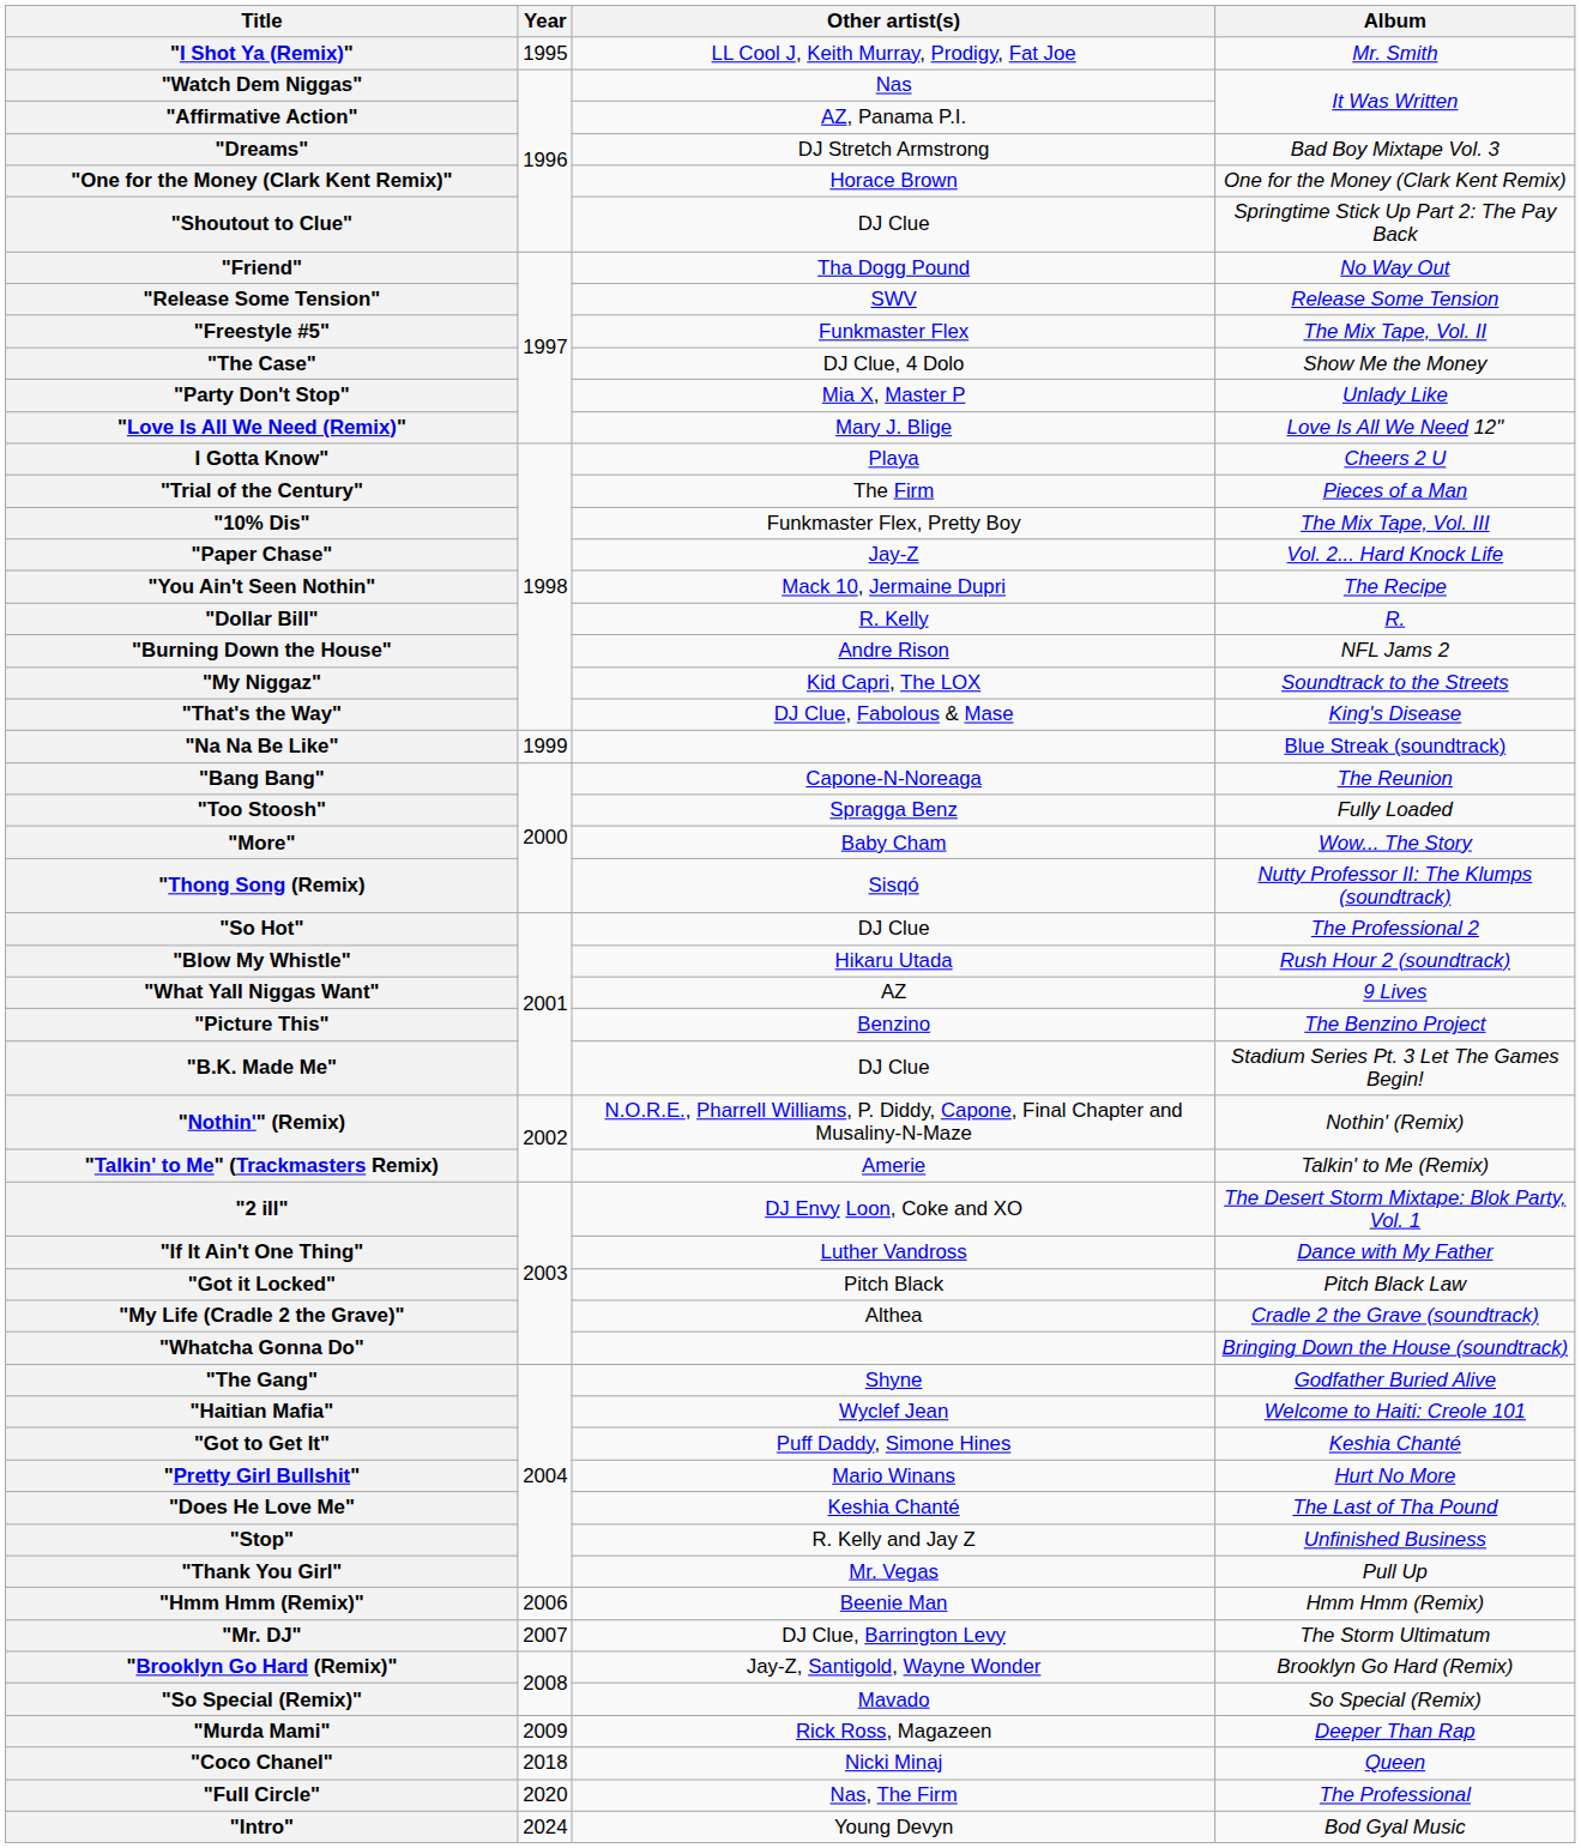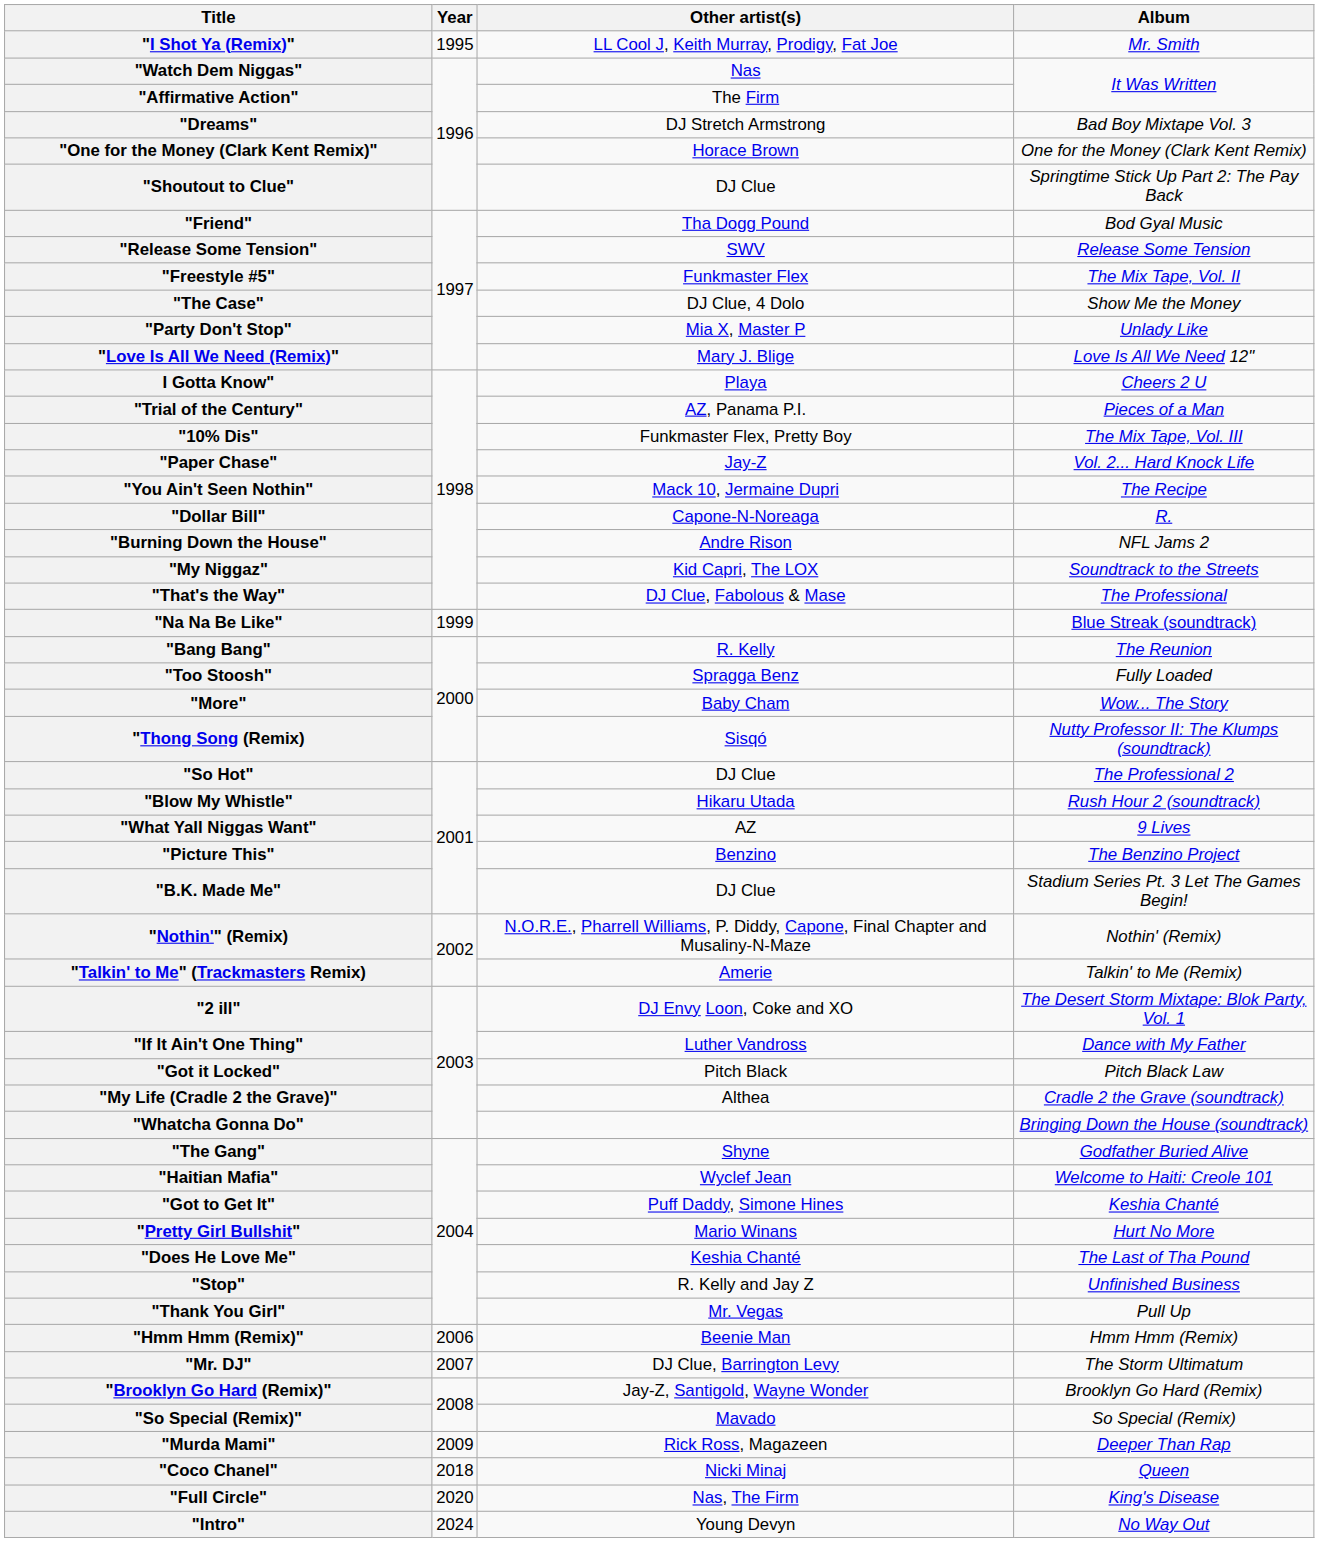 <table class="wikitable plainrowheaders" style="text-align:center;">
 <tr>
 <th scope="col" style="width:25em;">Title</th>
 <th scope="col">Year</th>
 <th scope="col">Other artist(s)</th>
 <th scope="col">Album</th>
 </tr>
 <tr>
 <th scope="row">"<a href='#'>I Shot Ya (Remix)</a>"</th>
 <td>1995</td>
 <td><a href='#'>LL Cool J</a>, <a href='#'>Keith Murray</a>, <a href='#'>Prodigy</a>, <a href='#'>Fat Joe</a></td>
 <td><em><a href='#'>Mr. Smith</a></em></td>
 </tr>
 <tr>
 <th scope="row">"Watch Dem Niggas"</th>
 <td rowspan="5">1996</td>
 <td><a href='#'>Nas</a></td>
 <td rowspan="2"><em><a href='#'>It Was Written</a></em></td>
 </tr>
 <tr>
 <th scope="row">"Affirmative Action"</th>
-<td><a href='#'>AZ</a>, Panama P.I.</td>
+<td>The <a href='#'>Firm</a></td>
 </tr>
 <tr>
 <th scope="row">"Dreams"</th>
 <td>DJ Stretch Armstrong</td>
 <td><em>Bad Boy Mixtape Vol. 3</em></td>
 </tr>
 <tr>
 <th scope="row">"One for the Money (Clark Kent Remix)"</th>
 <td><a href='#'>Horace Brown</a></td>
 <td><em>One for the Money (Clark Kent Remix)</em></td>
 </tr>
 <tr>
 <th scope="row">"Shoutout to Clue"</th>
 <td>DJ Clue</td>
 <td><em>Springtime Stick Up Part 2: The Pay Back</em></td>
 </tr>
 <tr>
 <th scope="row">"Friend"</th>
 <td rowspan="6">1997</td>
 <td><a href='#'>Tha Dogg Pound</a></td>
-<td><em><a href='#'>No Way Out</a></em></td>
+<td><em>Bod Gyal Music</em></td>
 </tr>
 <tr>
 <th scope="row">"Release Some Tension"</th>
 <td><a href='#'>SWV</a></td>
 <td><em><a href='#'>Release Some Tension</a></em></td>
 </tr>
 <tr>
 <th scope="row">"Freestyle #5"</th>
 <td><a href='#'>Funkmaster Flex</a></td>
 <td><em><a href='#'>The Mix Tape, Vol. II</a></em></td>
 </tr>
 <tr>
 <th scope="row">"The Case"</th>
 <td>DJ Clue, 4 Dolo</td>
 <td><em>Show Me the Money</em></td>
 </tr>
 <tr>
 <th scope="row">"Party Don't Stop"</th>
 <td><a href='#'>Mia X</a>, <a href='#'>Master P</a></td>
 <td><em><a href='#'>Unlady Like</a></em></td>
 </tr>
 <tr>
 <th scope="row">"<a href='#'>Love Is All We Need (Remix)</a>"</th>
 <td><a href='#'>Mary J. Blige</a></td>
 <td><em><a href='#'>Love Is All We Need</a> 12"</em></td>
 </tr>
 <tr>
 <th scope="row">I Gotta Know"</th>
 <td rowspan="9">1998</td>
 <td><a href='#'>Playa</a></td>
 <td><em><a href='#'>Cheers 2 U</a></em></td>
 </tr>
 <tr>
 <th scope="row">"Trial of the Century"</th>
-<td>The <a href='#'>Firm</a></td>
+<td><a href='#'>AZ</a>, Panama P.I.</td>
 <td><em><a href='#'>Pieces of a Man</a></em></td>
 </tr>
 <tr>
 <th scope="row">"10% Dis"</th>
 <td>Funkmaster Flex, Pretty Boy</td>
 <td><em><a href='#'>The Mix Tape, Vol. III</a></em></td>
 </tr>
 <tr>
 <th scope="row">"Paper Chase"</th>
 <td><a href='#'>Jay-Z</a></td>
 <td><em><a href='#'>Vol. 2... Hard Knock Life</a></em></td>
 </tr>
 <tr>
 <th scope="row">"You Ain't Seen Nothin"</th>
 <td><a href='#'>Mack 10</a>, <a href='#'>Jermaine Dupri</a></td>
 <td><em><a href='#'>The Recipe</a></em></td>
 </tr>
 <tr>
 <th scope="row">"Dollar Bill"</th>
-<td><a href='#'>R. Kelly</a></td>
+<td><a href='#'>Capone-N-Noreaga</a></td>
 <td><em><a href='#'>R.</a></em></td>
 </tr>
 <tr>
 <th scope="row">"Burning Down the House"</th>
 <td><a href='#'>Andre Rison</a></td>
 <td><em>NFL Jams 2</em></td>
 </tr>
 <tr>
 <th scope="row">"My Niggaz"</th>
 <td><a href='#'>Kid Capri</a>, <a href='#'>The LOX</a></td>
 <td><em><a href='#'>Soundtrack to the Streets</a></em></td>
 </tr>
 <tr>
 <th scope="row">"That's the Way"</th>
 <td><a href='#'>DJ Clue</a>, <a href='#'>Fabolous</a> & <a href='#'>Mase</a></td>
-<td><em><a href='#'>King's Disease</a></em></td>
+<td><em><a href='#'>The Professional</a></em></td>
 </tr>
 <tr>
 <th>"Na Na Be Like"</th>
 <td>1999</td>
 <td></td>
 <td><a href='#'>Blue Streak (soundtrack)</a></td>
 </tr>
 <tr>
 <th scope="row">"Bang Bang"</th>
 <td rowspan="4">2000</td>
-<td><a href='#'>Capone-N-Noreaga</a></td>
+<td><a href='#'>R. Kelly</a></td>
 <td><em><a href='#'>The Reunion</a></em></td>
 </tr>
 <tr>
 <th scope="row">"Too Stoosh"</th>
 <td><a href='#'>Spragga Benz</a></td>
 <td><em>Fully Loaded</em></td>
 </tr>
 <tr>
 <th scope="row">"More"</th>
 <td><a href='#'>Baby Cham</a></td>
 <td><em><a href='#'>Wow... The Story</a></em></td>
 </tr>
 <tr>
 <th scope="row">"<a href='#'>Thong Song</a> (Remix)</th>
 <td><a href='#'>Sisqó</a></td>
 <td><em><a href='#'>Nutty Professor II: The Klumps (soundtrack)</a></em></td>
 </tr>
 <tr>
 <th scope="row">"So Hot"</th>
 <td rowspan="5">2001</td>
 <td>DJ Clue</td>
 <td><em><a href='#'>The Professional 2</a></em></td>
 </tr>
 <tr>
 <th scope="row">"Blow My Whistle"</th>
 <td><a href='#'>Hikaru Utada</a></td>
 <td><em><a href='#'>Rush Hour 2 (soundtrack)</a></em></td>
 </tr>
 <tr>
 <th scope="row">"What Yall Niggas Want"</th>
 <td>AZ</td>
 <td><em><a href='#'>9 Lives</a></em></td>
 </tr>
 <tr>
 <th scope="row">"Picture This"</th>
 <td><a href='#'>Benzino</a></td>
 <td><em><a href='#'>The Benzino Project</a></em></td>
 </tr>
 <tr>
 <th scope="row">"B.K. Made Me"</th>
 <td>DJ Clue</td>
 <td><em>Stadium Series Pt. 3 Let The Games Begin!</em></td>
 </tr>
 <tr>
 <th scope="row">"<a href='#'>Nothin'</a>" (Remix)</th>
 <td rowspan="2">2002</td>
 <td><a href='#'>N.O.R.E.</a>, <a href='#'>Pharrell Williams</a>, P. Diddy, <a href='#'>Capone</a>, Final Chapter and Musaliny-N-Maze</td>
 <td><em>Nothin' (Remix)</em></td>
 </tr>
 <tr>
 <th scope="row">"<a href='#'>Talkin' to Me</a>" (<a href='#'>Trackmasters</a> Remix)</th>
 <td><a href='#'>Amerie</a></td>
 <td><em>Talkin' to Me (Remix)</em></td>
 </tr>
 <tr>
 <th scope="row">"2 ill"</th>
 <td rowspan="5">2003</td>
 <td><a href='#'>DJ Envy</a> <a href='#'>Loon</a>, Coke and XO</td>
 <td><em><a href='#'>The Desert Storm Mixtape: Blok Party, Vol. 1</a></em></td>
 </tr>
 <tr>
 <th scope="row">"If It Ain't One Thing"</th>
 <td><a href='#'>Luther Vandross</a></td>
 <td><em><a href='#'>Dance with My Father</a></em></td>
 </tr>
 <tr>
 <th scope="row">"Got it Locked"</th>
 <td>Pitch Black</td>
 <td><em> Pitch Black Law</em></td>
 </tr>
 <tr>
 <th scope="row">"My Life (Cradle 2 the Grave)"</th>
 <td>Althea</td>
 <td><em><a href='#'>Cradle 2 the Grave (soundtrack)</a></em></td>
 </tr>
 <tr>
 <th scope="row">"Whatcha Gonna Do"</th>
 <td></td>
 <td><em><a href='#'>Bringing Down the House (soundtrack)</a></em></td>
 </tr>
 <tr>
 <th scope="row">"The Gang"</th>
 <td rowspan="7">2004</td>
 <td><a href='#'>Shyne</a></td>
 <td><em><a href='#'>Godfather Buried Alive</a></em></td>
 </tr>
 <tr>
 <th scope="row">"Haitian Mafia"</th>
 <td><a href='#'>Wyclef Jean</a></td>
 <td><em><a href='#'>Welcome to Haiti: Creole 101</a></em></td>
 </tr>
 <tr>
 <th scope="row">"Got to Get It"</th>
 <td><a href='#'>Puff Daddy</a>, <a href='#'>Simone Hines</a></td>
 <td><em><a href='#'>Keshia Chanté</a></em></td>
 </tr>
 <tr>
 <th scope="row">"<a href='#'>Pretty Girl Bullshit</a>"</th>
 <td><a href='#'>Mario Winans</a></td>
 <td><em><a href='#'>Hurt No More</a></em></td>
 </tr>
 <tr>
 <th scope="row">"Does He Love Me"</th>
 <td><a href='#'>Keshia Chanté</a></td>
 <td><em><a href='#'>The Last of Tha Pound</a></em></td>
 </tr>
 <tr>
 <th scope="row">"Stop"</th>
 <td>R. Kelly and Jay Z</td>
 <td><em><a href='#'>Unfinished Business</a></em></td>
 </tr>
 <tr>
 <th scope="row">"Thank You Girl"</th>
 <td><a href='#'>Mr. Vegas</a></td>
 <td><em>Pull Up</em></td>
 </tr>
 <tr>
 <th scope="row">"Hmm Hmm (Remix)"</th>
 <td>2006</td>
 <td><a href='#'>Beenie Man</a></td>
 <td><em>Hmm Hmm (Remix)</em></td>
 </tr>
 <tr>
 <th scope="row">"Mr. DJ"</th>
 <td>2007</td>
 <td>DJ Clue, <a href='#'>Barrington Levy</a></td>
 <td><em>The Storm Ultimatum</em></td>
 </tr>
 <tr>
 <th scope="row">"<a href='#'>Brooklyn Go Hard</a> (Remix)"</th>
 <td rowspan="2">2008</td>
 <td>Jay-Z, <a href='#'>Santigold</a>, <a href='#'>Wayne Wonder</a></td>
 <td><em>Brooklyn Go Hard (Remix)</em></td>
 </tr>
 <tr>
 <th scope="row">"So Special (Remix)"</th>
 <td><a href='#'>Mavado</a></td>
 <td><em>So Special (Remix)</em></td>
 </tr>
 <tr>
 <th scope="row">"Murda Mami"</th>
 <td>2009</td>
 <td><a href='#'>Rick Ross</a>, Magazeen</td>
 <td><em><a href='#'>Deeper Than Rap</a></em></td>
 </tr>
 <tr>
 <th scope="row">"Coco Chanel"</th>
 <td>2018</td>
 <td><a href='#'>Nicki Minaj</a></td>
 <td><em><a href='#'>Queen</a></em></td>
 </tr>
 <tr>
 <th scope="row">"Full Circle"</th>
 <td>2020</td>
 <td><a href='#'>Nas</a>, <a href='#'>The Firm</a></td>
-<td><em><a href='#'>The Professional</a></em></td>
+<td><em><a href='#'>King's Disease</a></em></td>
 </tr>
 <tr>
 <th scope="row">"Intro"</th>
 <td>2024</td>
 <td>Young Devyn</td>
-<td><em>Bod Gyal Music</em></td>
+<td><em><a href='#'>No Way Out</a></em></td>
 </tr>
 </table>
